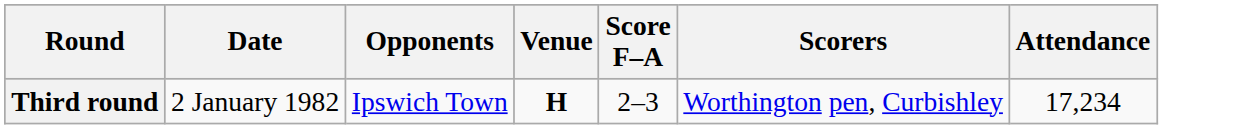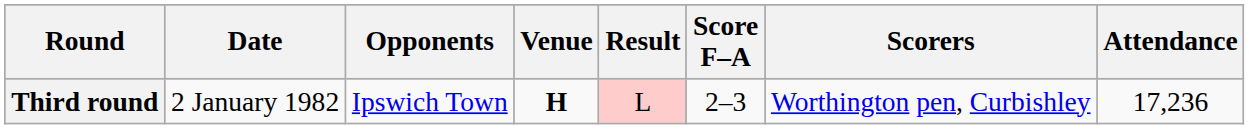 <table class="wikitable plainrowheaders" style="text-align:center">
 <tr>
 <th scope="col">Round</th>
 <th scope="col">Date</th>
 <th scope="col">Opponents</th>
 <th scope="col">Venue</th>
+<th scope="col">Result</th>
 <th scope="col">Score<br>F–A</th>
 <th scope="col">Scorers</th>
 <th scope="col">Attendance</th>
 </tr>
 <tr>
 <th scope="row">Third round</th>
 <td align="left">2 January 1982</td>
 <td align="left"><a href='#'>Ipswich Town</a></td>
 <td><strong>H</strong></td>
+<td style="background:#fcc">L</td>
 <td>2–3</td>
 <td align="left"><a href='#'>Worthington</a> <a href='#'>pen</a>, <a href='#'>Curbishley</a></td>
-<td>17,234</td>
+<td>17,236</td>
 </tr>
 </table>
